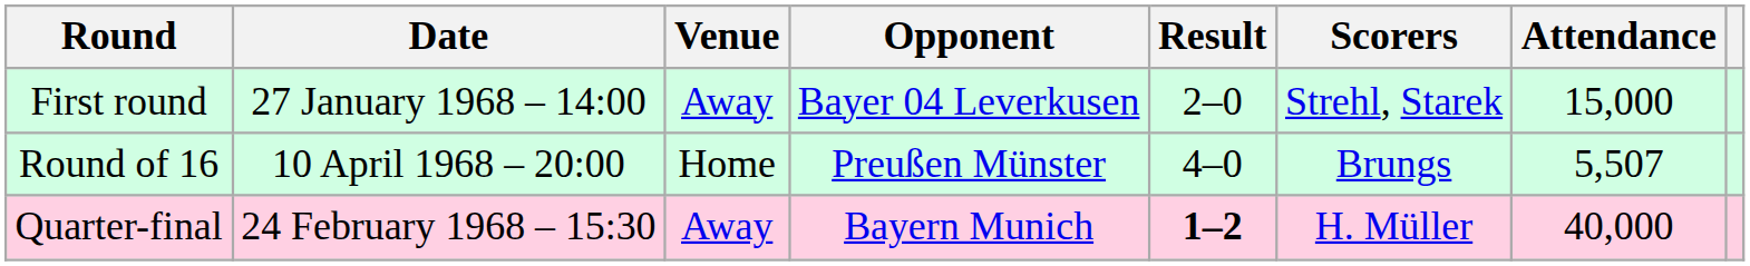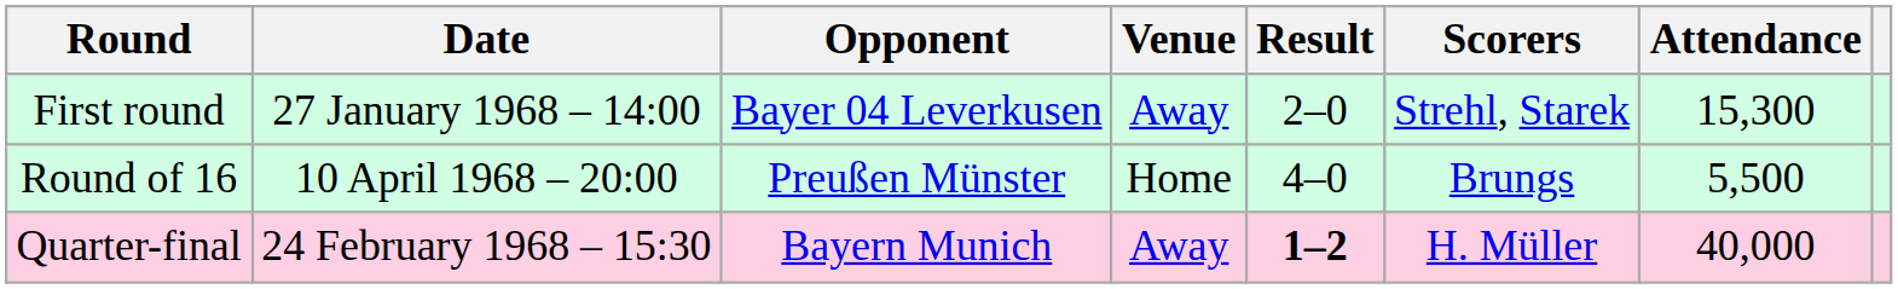 <table class="wikitable" style="text-align:center">
 <tr>
 <th>Round</th>
 <th>Date</th>
+<th>Opponent</th>
 <th>Venue</th>
-<th>Opponent</th>
 <th>Result</th>
 <th class=unsortable>Scorers</th>
 <th>Attendance</th>
 <th></th>
 </tr>
 <tr bgcolor="#d0ffe3">
 <td>First round</td>
 <td>27 January 1968 – 14:00</td>
+<td><a href='#'>Bayer 04 Leverkusen</a></td>
 <td><a href='#'>Away</a></td>
-<td><a href='#'>Bayer 04 Leverkusen</a></td>
 <td>2–0</td>
 <td><a href='#'>Strehl</a>, <a href='#'>Starek</a></td>
-<td>15,000</td>
+<td>15,300</td>
 <td></td>
 </tr>
 <tr bgcolor="#d0ffe3">
 <td>Round of 16</td>
 <td>10 April 1968 – 20:00</td>
+<td><a href='#'>Preußen Münster</a></td>
 <td>Home</td>
-<td><a href='#'>Preußen Münster</a></td>
 <td>4–0</td>
 <td><a href='#'>Brungs</a></td>
-<td>5,507</td>
+<td>5,500</td>
 <td></td>
 </tr>
 <tr bgcolor="#ffd0e3">
 <td>Quarter-final</td>
 <td>24 February 1968 – 15:30</td>
+<td><a href='#'>Bayern Munich</a></td>
 <td><a href='#'>Away</a></td>
-<td><a href='#'>Bayern Munich</a></td>
 <td><strong>1–2</strong></td>
 <td><a href='#'>H. Müller</a></td>
 <td>40,000</td>
 <td></td>
 </tr>
 </table>
